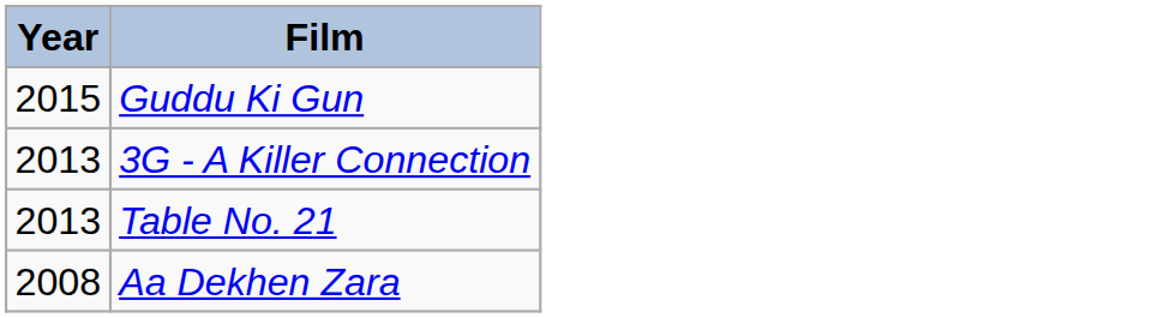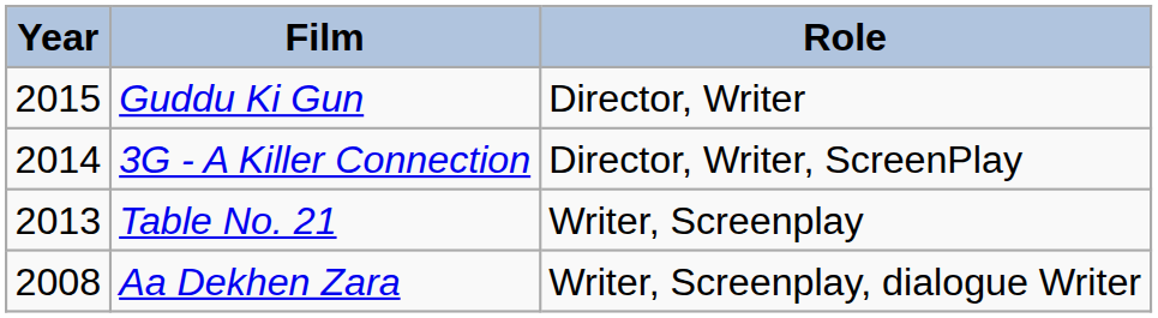 <table class="wikitable" style="font-size: 95%;">
 <tr>
 <th style="background:#B0C4DE;">Year</th>
 <th style="background:#B0C4DE;">Film</th>
+<th style="background:#B0C4DE;">Role</th>
 </tr>
 <tr>
 <td>2015</td>
 <td><em><a href='#'>Guddu Ki Gun</a></em></td>
+<td>Director, Writer</td>
 </tr>
 <tr>
-<td>2013</td>
+<td>2014</td>
 <td><em><a href='#'>3G - A Killer Connection</a></em></td>
+<td>Director, Writer, ScreenPlay</td>
 </tr>
 <tr>
 <td>2013</td>
 <td><em><a href='#'>Table No. 21</a></em></td>
+<td>Writer, Screenplay</td>
 </tr>
 <tr>
 <td>2008</td>
 <td><em><a href='#'>Aa Dekhen Zara</a></em></td>
+<td>Writer, Screenplay, dialogue Writer</td>
 </tr>
 </table>
